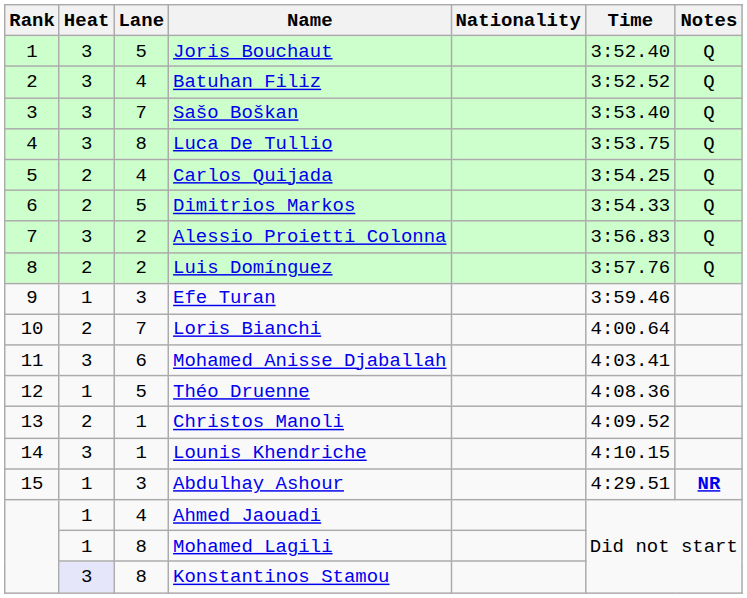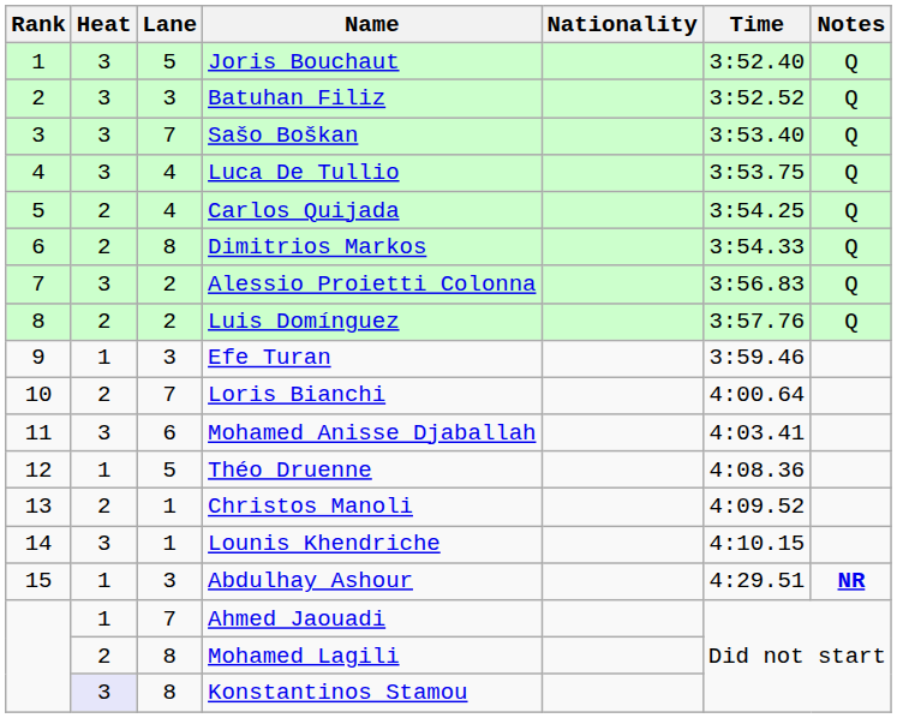 <table class="wikitable sortable" style="text-align:center">
 <tr>
 <th>Rank</th>
 <th>Heat</th>
 <th>Lane</th>
 <th>Name</th>
 <th>Nationality</th>
 <th>Time</th>
 <th>Notes</th>
 </tr>
 <tr bgcolor=ccffcc>
 <td>1</td>
 <td>3</td>
 <td>5</td>
 <td align=left><a href='#'>Joris Bouchaut</a></td>
 <td align=left></td>
 <td>3:52.40</td>
 <td>Q</td>
 </tr>
 <tr bgcolor=ccffcc>
 <td>2</td>
 <td>3</td>
-<td>4</td>
+<td>3</td>
 <td align=left><a href='#'>Batuhan Filiz</a></td>
 <td align=left></td>
 <td>3:52.52</td>
 <td>Q</td>
 </tr>
 <tr bgcolor=ccffcc>
 <td>3</td>
 <td>3</td>
 <td>7</td>
 <td align=left><a href='#'>Sašo Boškan</a></td>
 <td align=left></td>
 <td>3:53.40</td>
 <td>Q</td>
 </tr>
 <tr bgcolor=ccffcc>
 <td>4</td>
 <td>3</td>
-<td>8</td>
+<td>4</td>
 <td align=left><a href='#'>Luca De Tullio</a></td>
 <td align=left></td>
 <td>3:53.75</td>
 <td>Q</td>
 </tr>
 <tr bgcolor=ccffcc>
 <td>5</td>
 <td>2</td>
 <td>4</td>
 <td align=left><a href='#'>Carlos Quijada</a></td>
 <td align=left></td>
 <td>3:54.25</td>
 <td>Q</td>
 </tr>
 <tr bgcolor=ccffcc>
 <td>6</td>
 <td>2</td>
-<td>5</td>
+<td>8</td>
 <td align=left><a href='#'>Dimitrios Markos</a></td>
 <td align=left></td>
 <td>3:54.33</td>
 <td>Q</td>
 </tr>
 <tr bgcolor=ccffcc>
 <td>7</td>
 <td>3</td>
 <td>2</td>
 <td align=left><a href='#'>Alessio Proietti Colonna</a></td>
 <td align=left></td>
 <td>3:56.83</td>
 <td>Q</td>
 </tr>
 <tr bgcolor=ccffcc>
 <td>8</td>
 <td>2</td>
 <td>2</td>
 <td align=left><a href='#'>Luis Domínguez</a></td>
 <td align=left></td>
 <td>3:57.76</td>
 <td>Q</td>
 </tr>
 <tr>
 <td>9</td>
 <td>1</td>
 <td>3</td>
 <td align=left><a href='#'>Efe Turan</a></td>
 <td align=left></td>
 <td>3:59.46</td>
 <td></td>
 </tr>
 <tr>
 <td>10</td>
 <td>2</td>
 <td>7</td>
 <td align=left><a href='#'>Loris Bianchi</a></td>
 <td align=left></td>
 <td>4:00.64</td>
 <td></td>
 </tr>
 <tr>
 <td>11</td>
 <td>3</td>
 <td>6</td>
 <td align=left><a href='#'>Mohamed Anisse Djaballah</a></td>
 <td align=left></td>
 <td>4:03.41</td>
 <td></td>
 </tr>
 <tr>
 <td>12</td>
 <td>1</td>
 <td>5</td>
 <td align=left><a href='#'>Théo Druenne</a></td>
 <td align=left></td>
 <td>4:08.36</td>
 <td></td>
 </tr>
 <tr>
 <td>13</td>
 <td>2</td>
 <td>1</td>
 <td align=left><a href='#'>Christos Manoli</a></td>
 <td align=left></td>
 <td>4:09.52</td>
 <td></td>
 </tr>
 <tr>
 <td>14</td>
 <td>3</td>
 <td>1</td>
 <td align=left><a href='#'>Lounis Khendriche</a></td>
 <td align=left></td>
 <td>4:10.15</td>
 <td></td>
 </tr>
 <tr>
 <td>15</td>
 <td>1</td>
 <td>3</td>
 <td align=left><a href='#'>Abdulhay Ashour</a></td>
 <td align=left></td>
 <td>4:29.51</td>
 <td><strong><a href='#'>NR</a></strong></td>
 </tr>
 <tr>
 <td rowspan=3></td>
 <td>1</td>
-<td>4</td>
+<td>7</td>
 <td align=left><a href='#'>Ahmed Jaouadi</a></td>
 <td align=left></td>
 <td colspan=2 rowspan=3>Did not start</td>
 </tr>
 <tr>
-<td>1</td>
+<td>2</td>
 <td>8</td>
 <td align=left><a href='#'>Mohamed Lagili</a></td>
 <td align=left></td>
 </tr>
 <tr>
 <td style="background: lavender;">3</td>
 <td>8</td>
 <td align=left><a href='#'>Konstantinos Stamou</a></td>
 <td align=left></td>
 </tr>
 </table>
